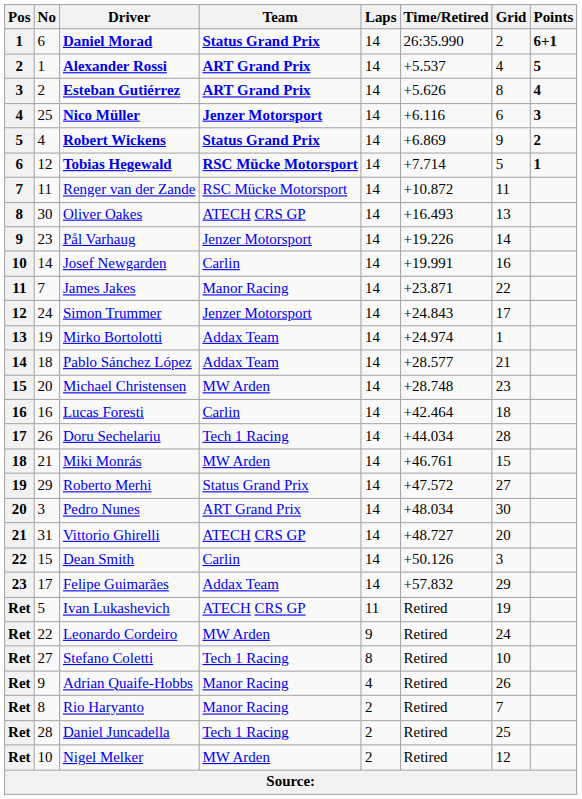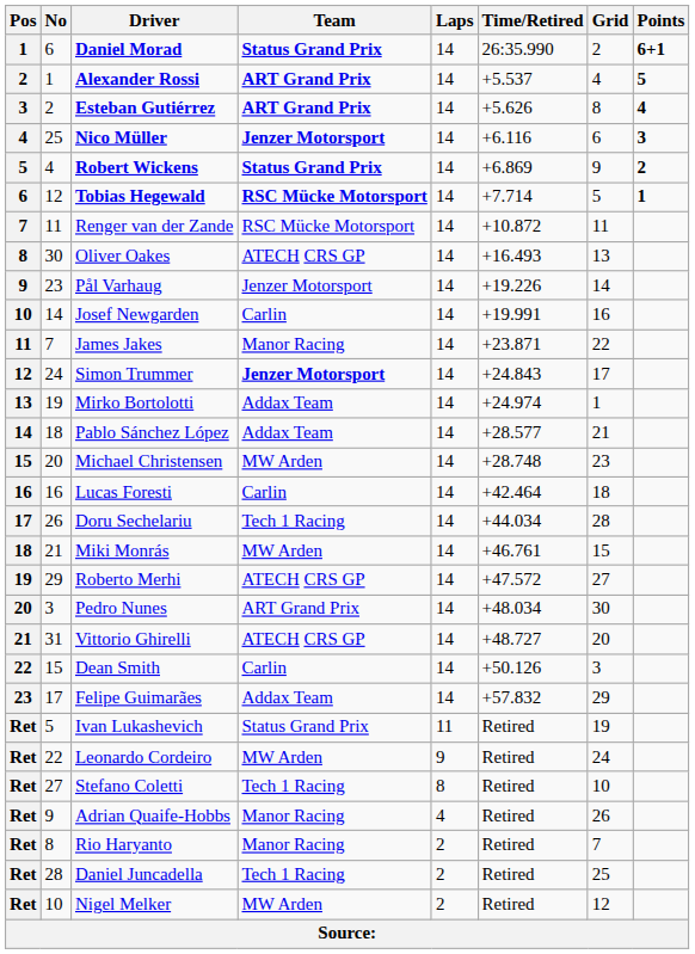 <table class="wikitable" style="font-size:85%">
 <tr>
 <th>Pos</th>
 <th>No</th>
 <th>Driver</th>
 <th>Team</th>
 <th>Laps</th>
 <th>Time/Retired</th>
 <th>Grid</th>
 <th>Points</th>
 </tr>
 <tr>
 <th>1</th>
 <td>6</td>
 <td> <strong><a href='#'>Daniel Morad</a></strong></td>
 <td><strong><a href='#'>Status Grand Prix</a></strong></td>
 <td>14</td>
 <td>26:35.990</td>
 <td>2</td>
 <td><strong>6+1</strong></td>
 </tr>
 <tr>
 <th>2</th>
 <td>1</td>
 <td> <strong><a href='#'>Alexander Rossi</a></strong></td>
 <td><strong><a href='#'>ART Grand Prix</a></strong></td>
 <td>14</td>
 <td>+5.537</td>
 <td>4</td>
 <td><strong>5</strong></td>
 </tr>
 <tr>
 <th>3</th>
 <td>2</td>
 <td> <strong><a href='#'>Esteban Gutiérrez</a></strong></td>
 <td><strong><a href='#'>ART Grand Prix</a></strong></td>
 <td>14</td>
 <td>+5.626</td>
 <td>8</td>
 <td><strong>4</strong></td>
 </tr>
 <tr>
 <th>4</th>
 <td>25</td>
 <td> <strong><a href='#'>Nico Müller</a></strong></td>
 <td><strong><a href='#'>Jenzer Motorsport</a></strong></td>
 <td>14</td>
 <td>+6.116</td>
 <td>6</td>
 <td><strong>3</strong></td>
 </tr>
 <tr>
 <th>5</th>
 <td>4</td>
 <td> <strong><a href='#'>Robert Wickens</a></strong></td>
 <td><strong><a href='#'>Status Grand Prix</a></strong></td>
 <td>14</td>
 <td>+6.869</td>
 <td>9</td>
 <td><strong>2</strong></td>
 </tr>
 <tr>
 <th>6</th>
 <td>12</td>
 <td> <strong><a href='#'>Tobias Hegewald</a></strong></td>
 <td><strong><a href='#'>RSC Mücke Motorsport</a></strong></td>
 <td>14</td>
 <td>+7.714</td>
 <td>5</td>
 <td><strong>1</strong></td>
 </tr>
 <tr>
 <th>7</th>
 <td>11</td>
 <td> <a href='#'>Renger van der Zande</a></td>
 <td><a href='#'>RSC Mücke Motorsport</a></td>
 <td>14</td>
 <td>+10.872</td>
 <td>11</td>
 <td></td>
 </tr>
 <tr>
 <th>8</th>
 <td>30</td>
 <td> <a href='#'>Oliver Oakes</a></td>
 <td><a href='#'>ATECH</a> <a href='#'>CRS GP</a></td>
 <td>14</td>
 <td>+16.493</td>
 <td>13</td>
 <td></td>
 </tr>
 <tr>
 <th>9</th>
 <td>23</td>
 <td> <a href='#'>Pål Varhaug</a></td>
 <td><a href='#'>Jenzer Motorsport</a></td>
 <td>14</td>
 <td>+19.226</td>
 <td>14</td>
 <td></td>
 </tr>
 <tr>
 <th>10</th>
 <td>14</td>
 <td> <a href='#'>Josef Newgarden</a></td>
 <td><a href='#'>Carlin</a></td>
 <td>14</td>
 <td>+19.991</td>
 <td>16</td>
 <td></td>
 </tr>
 <tr>
 <th>11</th>
 <td>7</td>
 <td> <a href='#'>James Jakes</a></td>
 <td><a href='#'>Manor Racing</a></td>
 <td>14</td>
 <td>+23.871</td>
 <td>22</td>
 <td></td>
 </tr>
 <tr>
 <th>12</th>
 <td>24</td>
 <td> <a href='#'>Simon Trummer</a></td>
-<td><a href='#'>Jenzer Motorsport</a></td>
+<td><strong><a href='#'>Jenzer Motorsport</a></strong></td>
 <td>14</td>
 <td>+24.843</td>
 <td>17</td>
 <td></td>
 </tr>
 <tr>
 <th>13</th>
 <td>19</td>
 <td> <a href='#'>Mirko Bortolotti</a></td>
 <td><a href='#'>Addax Team</a></td>
 <td>14</td>
 <td>+24.974</td>
 <td>1</td>
 <td></td>
 </tr>
 <tr>
 <th>14</th>
 <td>18</td>
 <td> <a href='#'>Pablo Sánchez López</a></td>
 <td><a href='#'>Addax Team</a></td>
 <td>14</td>
 <td>+28.577</td>
 <td>21</td>
 <td></td>
 </tr>
 <tr>
 <th>15</th>
 <td>20</td>
 <td> <a href='#'>Michael Christensen</a></td>
 <td><a href='#'>MW Arden</a></td>
 <td>14</td>
 <td>+28.748</td>
 <td>23</td>
 <td></td>
 </tr>
 <tr>
 <th>16</th>
 <td>16</td>
 <td> <a href='#'>Lucas Foresti</a></td>
 <td><a href='#'>Carlin</a></td>
 <td>14</td>
 <td>+42.464</td>
 <td>18</td>
 <td></td>
 </tr>
 <tr>
 <th>17</th>
 <td>26</td>
 <td> <a href='#'>Doru Sechelariu</a></td>
 <td><a href='#'>Tech 1 Racing</a></td>
 <td>14</td>
 <td>+44.034</td>
 <td>28</td>
 <td></td>
 </tr>
 <tr>
 <th>18</th>
 <td>21</td>
 <td> <a href='#'>Miki Monrás</a></td>
 <td><a href='#'>MW Arden</a></td>
 <td>14</td>
 <td>+46.761</td>
 <td>15</td>
 <td></td>
 </tr>
 <tr>
 <th>19</th>
 <td>29</td>
 <td> <a href='#'>Roberto Merhi</a></td>
-<td><a href='#'>Status Grand Prix</a></td>
+<td><a href='#'>ATECH</a> <a href='#'>CRS GP</a></td>
 <td>14</td>
 <td>+47.572</td>
 <td>27</td>
 <td></td>
 </tr>
 <tr>
 <th>20</th>
 <td>3</td>
 <td> <a href='#'>Pedro Nunes</a></td>
 <td><a href='#'>ART Grand Prix</a></td>
 <td>14</td>
 <td>+48.034</td>
 <td>30</td>
 <td></td>
 </tr>
 <tr>
 <th>21</th>
 <td>31</td>
 <td> <a href='#'>Vittorio Ghirelli</a></td>
 <td><a href='#'>ATECH</a> <a href='#'>CRS GP</a></td>
 <td>14</td>
 <td>+48.727</td>
 <td>20</td>
 <td></td>
 </tr>
 <tr>
 <th>22</th>
 <td>15</td>
 <td> <a href='#'>Dean Smith</a></td>
 <td><a href='#'>Carlin</a></td>
 <td>14</td>
 <td>+50.126</td>
 <td>3</td>
 <td></td>
 </tr>
 <tr>
 <th>23</th>
 <td>17</td>
 <td> <a href='#'>Felipe Guimarães</a></td>
 <td><a href='#'>Addax Team</a></td>
 <td>14</td>
 <td>+57.832</td>
 <td>29</td>
 <td></td>
 </tr>
 <tr>
 <th>Ret</th>
 <td>5</td>
 <td> <a href='#'>Ivan Lukashevich</a></td>
-<td><a href='#'>ATECH</a> <a href='#'>CRS GP</a></td>
+<td><a href='#'>Status Grand Prix</a></td>
 <td>11</td>
 <td>Retired</td>
 <td>19</td>
 <td></td>
 </tr>
 <tr>
 <th>Ret</th>
 <td>22</td>
 <td> <a href='#'>Leonardo Cordeiro</a></td>
 <td><a href='#'>MW Arden</a></td>
 <td>9</td>
 <td>Retired</td>
 <td>24</td>
 <td></td>
 </tr>
 <tr>
 <th>Ret</th>
 <td>27</td>
 <td> <a href='#'>Stefano Coletti</a></td>
 <td><a href='#'>Tech 1 Racing</a></td>
 <td>8</td>
 <td>Retired</td>
 <td>10</td>
 <td></td>
 </tr>
 <tr>
 <th>Ret</th>
 <td>9</td>
 <td> <a href='#'>Adrian Quaife-Hobbs</a></td>
 <td><a href='#'>Manor Racing</a></td>
 <td>4</td>
 <td>Retired</td>
 <td>26</td>
 <td></td>
 </tr>
 <tr>
 <th>Ret</th>
 <td>8</td>
 <td> <a href='#'>Rio Haryanto</a></td>
 <td><a href='#'>Manor Racing</a></td>
 <td>2</td>
 <td>Retired</td>
 <td>7</td>
 <td></td>
 </tr>
 <tr>
 <th>Ret</th>
 <td>28</td>
 <td> <a href='#'>Daniel Juncadella</a></td>
 <td><a href='#'>Tech 1 Racing</a></td>
 <td>2</td>
 <td>Retired</td>
 <td>25</td>
 <td></td>
 </tr>
 <tr>
 <th>Ret</th>
 <td>10</td>
 <td> <a href='#'>Nigel Melker</a></td>
 <td><a href='#'>MW Arden</a></td>
 <td>2</td>
 <td>Retired</td>
 <td>12</td>
 <td></td>
 </tr>
 <tr>
 <th colspan="8">Source:</th>
 </tr>
 </table>
